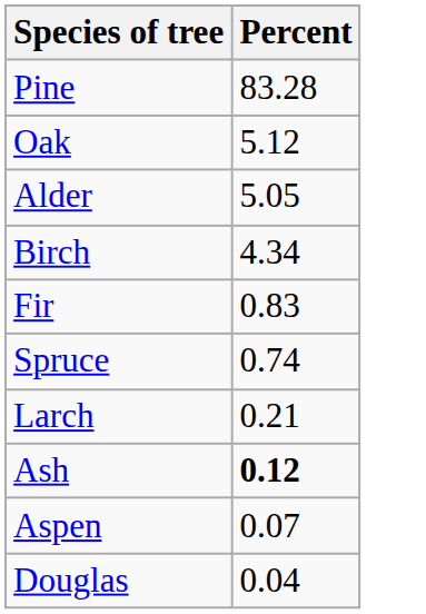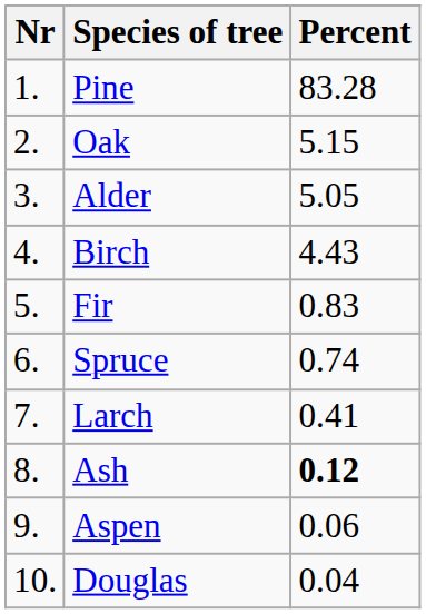 <table class="wikitable">
 <tr>
+<th>Nr</th>
 <th>Species of tree</th>
 <th>Percent</th>
 </tr>
 <tr>
+<td>1.</td>
 <td><a href='#'>Pine</a></td>
 <td>83.28</td>
 </tr>
 <tr>
+<td>2.</td>
 <td><a href='#'>Oak</a></td>
-<td>5.12</td>
+<td>5.15</td>
 </tr>
 <tr>
+<td>3.</td>
 <td><a href='#'>Alder</a></td>
 <td>5.05</td>
 </tr>
 <tr>
+<td>4.</td>
 <td><a href='#'>Birch</a></td>
-<td>4.34</td>
+<td>4.43</td>
 </tr>
 <tr>
+<td>5.</td>
 <td><a href='#'>Fir</a></td>
 <td>0.83</td>
 </tr>
 <tr>
+<td>6.</td>
 <td><a href='#'>Spruce</a></td>
 <td>0.74</td>
 </tr>
 <tr>
+<td>7.</td>
 <td><a href='#'>Larch</a></td>
-<td>0.21</td>
+<td>0.41</td>
 </tr>
 <tr>
+<td>8.</td>
 <td><a href='#'>Ash</a></td>
 <td><strong>0.12</strong></td>
 </tr>
 <tr>
+<td>9.</td>
 <td><a href='#'>Aspen</a></td>
-<td>0.07</td>
+<td>0.06</td>
 </tr>
 <tr>
+<td>10.</td>
 <td><a href='#'>Douglas</a></td>
 <td>0.04</td>
 </tr>
 </table>
